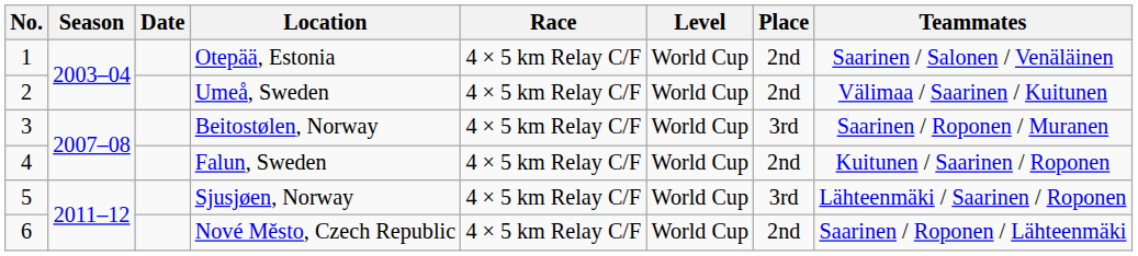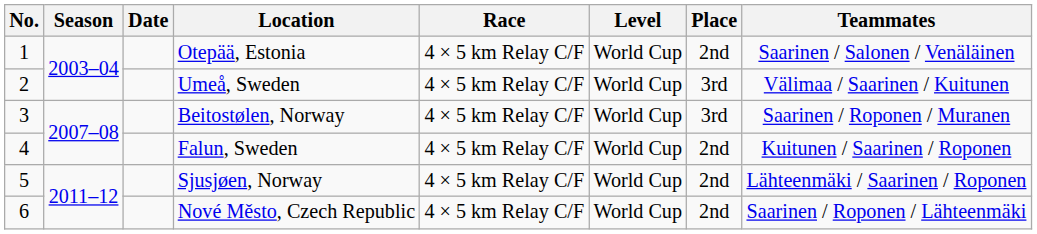 <table class="wikitable sortable" style="text-align: center;">
 <tr>
 <th scope="col">No.</th>
 <th scope="col">Season</th>
 <th scope="col">Date</th>
 <th scope="col">Location</th>
 <th scope="col">Race</th>
 <th scope="col">Level</th>
 <th scope="col">Place</th>
 <th scope="col">Teammates</th>
 </tr>
 <tr>
 <td>1</td>
 <td rowspan="2"><a href='#'>2003–04</a></td>
 <td style="text-align: right;"></td>
 <td style="text-align: left;"> <a href='#'>Otepää</a>, Estonia</td>
 <td>4 × 5 km Relay C/F</td>
 <td>World Cup</td>
 <td>2nd</td>
 <td><a href='#'>Saarinen</a> / <a href='#'>Salonen</a> / <a href='#'>Venäläinen</a></td>
 </tr>
 <tr>
 <td>2</td>
 <td style="text-align: right;"></td>
 <td style="text-align: left;"> <a href='#'>Umeå</a>, Sweden</td>
 <td>4 × 5 km Relay C/F</td>
 <td>World Cup</td>
-<td>2nd</td>
+<td>3rd</td>
 <td><a href='#'>Välimaa</a> / <a href='#'>Saarinen</a> / <a href='#'>Kuitunen</a></td>
 </tr>
 <tr>
 <td>3</td>
 <td rowspan="2"><a href='#'>2007–08</a></td>
 <td style="text-align: right;"></td>
 <td style="text-align: left;"> <a href='#'>Beitostølen</a>, Norway</td>
 <td>4 × 5 km Relay C/F</td>
 <td>World Cup</td>
 <td>3rd</td>
 <td><a href='#'>Saarinen</a> / <a href='#'>Roponen</a> / <a href='#'>Muranen</a></td>
 </tr>
 <tr>
 <td>4</td>
 <td style="text-align: right;"></td>
 <td style="text-align: left;"> <a href='#'>Falun</a>, Sweden</td>
 <td>4 × 5 km Relay C/F</td>
 <td>World Cup</td>
 <td>2nd</td>
 <td><a href='#'>Kuitunen</a> / <a href='#'>Saarinen</a> / <a href='#'>Roponen</a></td>
 </tr>
 <tr>
 <td>5</td>
 <td rowspan="2"><a href='#'>2011–12</a></td>
 <td style="text-align: right;"></td>
 <td style="text-align: left;"> <a href='#'>Sjusjøen</a>, Norway</td>
 <td>4 × 5 km Relay C/F</td>
 <td>World Cup</td>
-<td>3rd</td>
+<td>2nd</td>
 <td><a href='#'>Lähteenmäki</a> / <a href='#'>Saarinen</a> / <a href='#'>Roponen</a></td>
 </tr>
 <tr>
 <td>6</td>
 <td style="text-align: right;"></td>
 <td style="text-align: left;"> <a href='#'>Nové Město</a>, Czech Republic</td>
 <td>4 × 5 km Relay C/F</td>
 <td>World Cup</td>
 <td>2nd</td>
 <td><a href='#'>Saarinen</a> / <a href='#'>Roponen</a> / <a href='#'>Lähteenmäki</a></td>
 </tr>
 </table>
